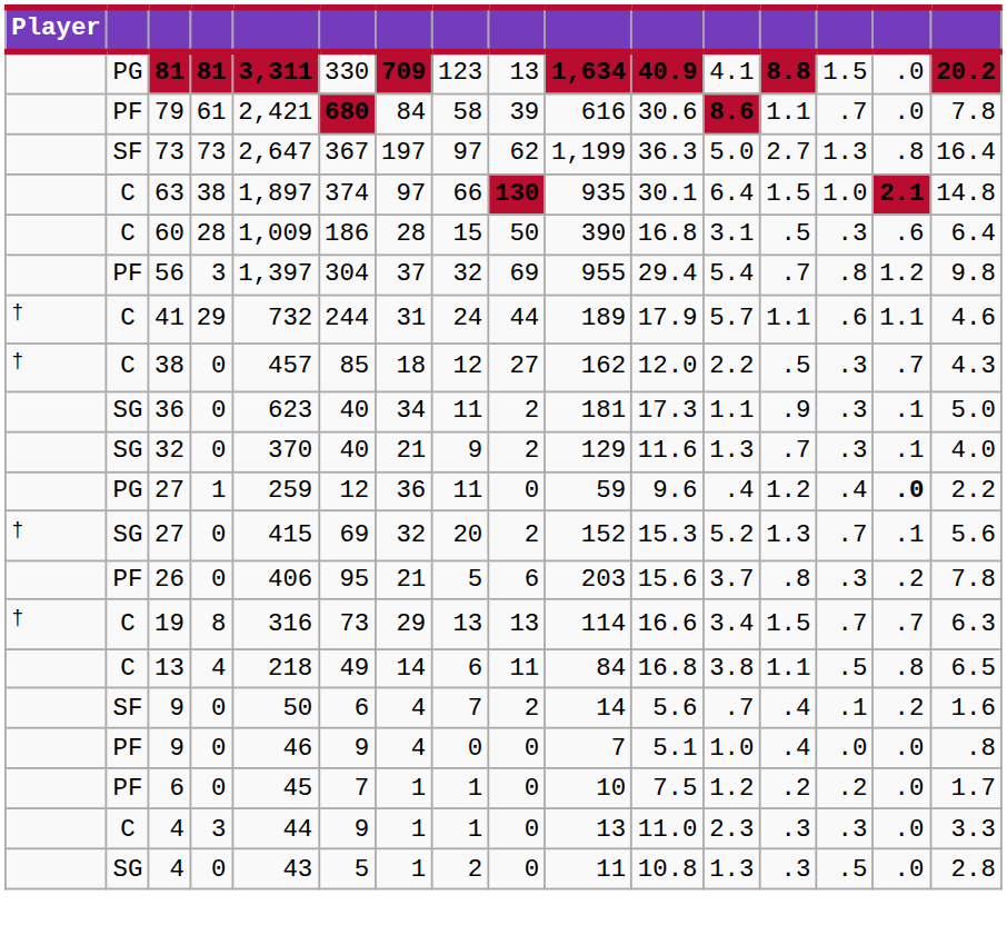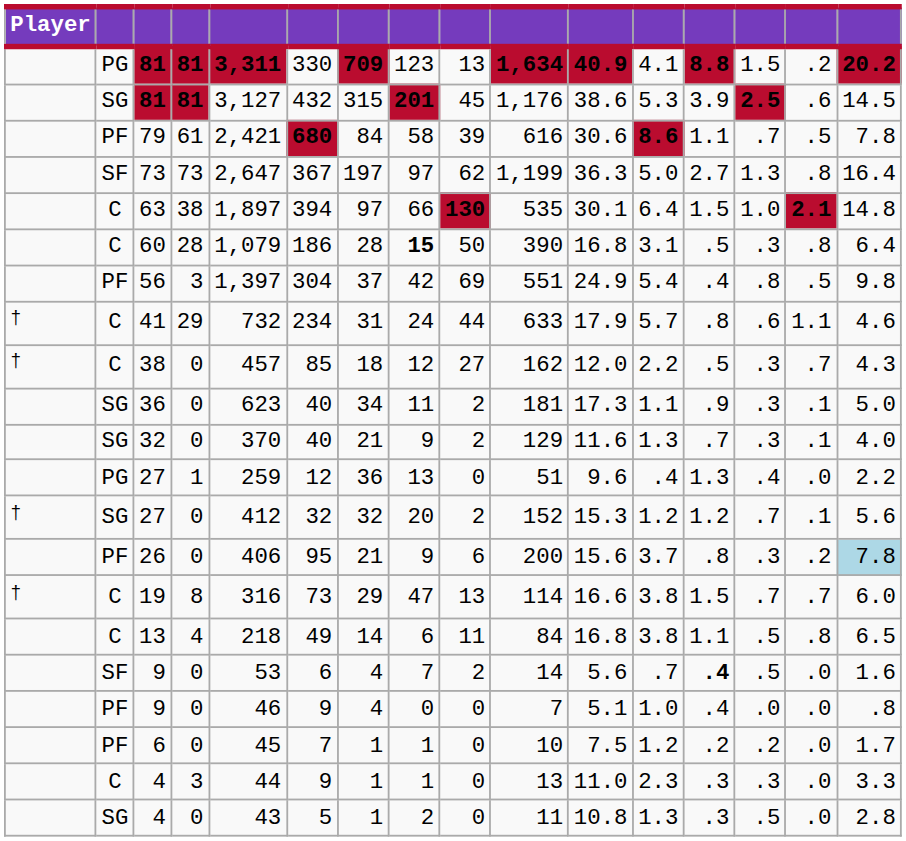 <table class="wikitable sortable" style="font-size: 95%; text-align:right;">
 <tr>
 <th style="background:#753BBD; color:#FFFFFF; border-top:#BA0C2F 3px solid; border-bottom:#BA0C2F 3px solid;">Player</th>
 <th style="background:#753BBD; color:#FFFFFF; border-top:#BA0C2F 3px solid; border-bottom:#BA0C2F 3px solid;"></th>
 <th style="background:#753BBD; color:#FFFFFF; border-top:#BA0C2F 3px solid; border-bottom:#BA0C2F 3px solid;"></th>
 <th style="background:#753BBD; color:#FFFFFF; border-top:#BA0C2F 3px solid; border-bottom:#BA0C2F 3px solid;"></th>
 <th style="background:#753BBD; color:#FFFFFF; border-top:#BA0C2F 3px solid; border-bottom:#BA0C2F 3px solid;"></th>
 <th style="background:#753BBD; color:#FFFFFF; border-top:#BA0C2F 3px solid; border-bottom:#BA0C2F 3px solid;"></th>
 <th style="background:#753BBD; color:#FFFFFF; border-top:#BA0C2F 3px solid; border-bottom:#BA0C2F 3px solid;"></th>
 <th style="background:#753BBD; color:#FFFFFF; border-top:#BA0C2F 3px solid; border-bottom:#BA0C2F 3px solid;"></th>
 <th style="background:#753BBD; color:#FFFFFF; border-top:#BA0C2F 3px solid; border-bottom:#BA0C2F 3px solid;"></th>
 <th style="background:#753BBD; color:#FFFFFF; border-top:#BA0C2F 3px solid; border-bottom:#BA0C2F 3px solid;"></th>
 <th style="background:#753BBD; color:#FFFFFF; border-top:#BA0C2F 3px solid; border-bottom:#BA0C2F 3px solid;"></th>
 <th style="background:#753BBD; color:#FFFFFF; border-top:#BA0C2F 3px solid; border-bottom:#BA0C2F 3px solid;"></th>
 <th style="background:#753BBD; color:#FFFFFF; border-top:#BA0C2F 3px solid; border-bottom:#BA0C2F 3px solid;"></th>
 <th style="background:#753BBD; color:#FFFFFF; border-top:#BA0C2F 3px solid; border-bottom:#BA0C2F 3px solid;"></th>
 <th style="background:#753BBD; color:#FFFFFF; border-top:#BA0C2F 3px solid; border-bottom:#BA0C2F 3px solid;"></th>
 <th style="background:#753BBD; color:#FFFFFF; border-top:#BA0C2F 3px solid; border-bottom:#BA0C2F 3px solid;"></th>
 </tr>
 <tr>
 <td style="text-align:left;"></td>
 <td style="text-align:center;">PG</td>
 <td style="background:#BA0C2F; color:#010101;"><strong>81</strong></td>
 <td style="background:#BA0C2F; color:#010101;"><strong>81</strong></td>
 <td style="background:#BA0C2F; color:#010101;"><strong>3,311</strong></td>
 <td>330</td>
 <td style="background:#BA0C2F; color:#010101;"><strong>709</strong></td>
 <td>123</td>
 <td>13</td>
 <td style="background:#BA0C2F; color:#010101;"><strong>1,634</strong></td>
 <td style="background:#BA0C2F; color:#010101;"><strong>40.9</strong></td>
 <td>4.1</td>
 <td style="background:#BA0C2F; color:#010101;"><strong>8.8</strong></td>
 <td>1.5</td>
-<td>.0</td>
+<td>.2</td>
 <td style="background:#BA0C2F; color:#010101;"><strong>20.2</strong></td>
+</tr>
+<tr>
+<td style="text-align:left;"></td>
+<td style="text-align:center;">SG</td>
+<td style="background:#BA0C2F; color:#010101;"><strong>81</strong></td>
+<td style="background:#BA0C2F; color:#010101;"><strong>81</strong></td>
+<td>3,127</td>
+<td>432</td>
+<td>315</td>
+<td style="background:#BA0C2F; color:#010101;"><strong>201</strong></td>
+<td>45</td>
+<td>1,176</td>
+<td>38.6</td>
+<td>5.3</td>
+<td>3.9</td>
+<td style="background:#BA0C2F; color:#010101;"><strong>2.5</strong></td>
+<td>.6</td>
+<td>14.5</td>
 </tr>
 <tr>
 <td style="text-align:left;"></td>
 <td style="text-align:center;">PF</td>
 <td>79</td>
 <td>61</td>
 <td>2,421</td>
 <td style="background:#BA0C2F; color:#010101;"><strong>680</strong></td>
 <td>84</td>
 <td>58</td>
 <td>39</td>
 <td>616</td>
 <td>30.6</td>
 <td style="background:#BA0C2F; color:#010101;"><strong>8.6</strong></td>
 <td>1.1</td>
 <td>.7</td>
-<td>.0</td>
+<td>.5</td>
 <td>7.8</td>
 </tr>
 <tr>
 <td style="text-align:left;"></td>
 <td style="text-align:center;">SF</td>
 <td>73</td>
 <td>73</td>
 <td>2,647</td>
 <td>367</td>
 <td>197</td>
 <td>97</td>
 <td>62</td>
 <td>1,199</td>
 <td>36.3</td>
 <td>5.0</td>
 <td>2.7</td>
 <td>1.3</td>
 <td>.8</td>
 <td>16.4</td>
 </tr>
 <tr>
 <td style="text-align:left;"></td>
 <td style="text-align:center;">C</td>
 <td>63</td>
 <td>38</td>
 <td>1,897</td>
-<td>374</td>
+<td>394</td>
 <td>97</td>
 <td>66</td>
 <td style="background:#BA0C2F; color:#010101;"><strong>130</strong></td>
-<td>935</td>
+<td>535</td>
 <td>30.1</td>
 <td>6.4</td>
 <td>1.5</td>
 <td>1.0</td>
 <td style="background:#BA0C2F; color:#010101;"><strong>2.1</strong></td>
 <td>14.8</td>
 </tr>
 <tr>
 <td style="text-align:left;"></td>
 <td style="text-align:center;">C</td>
 <td>60</td>
 <td>28</td>
-<td>1,009</td>
+<td>1,079</td>
 <td>186</td>
 <td>28</td>
-<td>15</td>
+<td><strong>15</strong></td>
 <td>50</td>
 <td>390</td>
 <td>16.8</td>
 <td>3.1</td>
 <td>.5</td>
 <td>.3</td>
-<td>.6</td>
+<td>.8</td>
 <td>6.4</td>
 </tr>
 <tr>
 <td style="text-align:left;"></td>
 <td style="text-align:center;">PF</td>
 <td>56</td>
 <td>3</td>
 <td>1,397</td>
 <td>304</td>
 <td>37</td>
-<td>32</td>
+<td>42</td>
 <td>69</td>
-<td>955</td>
-<td>29.4</td>
+<td>551</td>
+<td>24.9</td>
 <td>5.4</td>
-<td>.7</td>
+<td>.4</td>
 <td>.8</td>
-<td>1.2</td>
+<td>.5</td>
 <td>9.8</td>
 </tr>
 <tr>
 <td style="text-align:left;"><sup>†</sup></td>
 <td style="text-align:center;">C</td>
 <td>41</td>
 <td>29</td>
 <td>732</td>
-<td>244</td>
+<td>234</td>
 <td>31</td>
 <td>24</td>
 <td>44</td>
-<td>189</td>
+<td>633</td>
 <td>17.9</td>
 <td>5.7</td>
-<td>1.1</td>
+<td>.8</td>
 <td>.6</td>
 <td>1.1</td>
 <td>4.6</td>
 </tr>
 <tr>
 <td style="text-align:left;"><sup>†</sup></td>
 <td style="text-align:center;">C</td>
 <td>38</td>
 <td>0</td>
 <td>457</td>
 <td>85</td>
 <td>18</td>
 <td>12</td>
 <td>27</td>
 <td>162</td>
 <td>12.0</td>
 <td>2.2</td>
 <td>.5</td>
 <td>.3</td>
 <td>.7</td>
 <td>4.3</td>
 </tr>
 <tr>
 <td style="text-align:left;"></td>
 <td style="text-align:center;">SG</td>
 <td>36</td>
 <td>0</td>
 <td>623</td>
 <td>40</td>
 <td>34</td>
 <td>11</td>
 <td>2</td>
 <td>181</td>
 <td>17.3</td>
 <td>1.1</td>
 <td>.9</td>
 <td>.3</td>
 <td>.1</td>
 <td>5.0</td>
 </tr>
 <tr>
 <td style="text-align:left;"></td>
 <td style="text-align:center;">SG</td>
 <td>32</td>
 <td>0</td>
 <td>370</td>
 <td>40</td>
 <td>21</td>
 <td>9</td>
 <td>2</td>
 <td>129</td>
 <td>11.6</td>
 <td>1.3</td>
 <td>.7</td>
 <td>.3</td>
 <td>.1</td>
 <td>4.0</td>
 </tr>
 <tr>
 <td style="text-align:left;"></td>
 <td style="text-align:center;">PG</td>
 <td>27</td>
 <td>1</td>
 <td>259</td>
 <td>12</td>
 <td>36</td>
-<td>11</td>
+<td>13</td>
 <td>0</td>
-<td>59</td>
+<td>51</td>
 <td>9.6</td>
 <td>.4</td>
-<td>1.2</td>
+<td>1.3</td>
 <td>.4</td>
-<td><strong>.0</strong></td>
+<td>.0</td>
 <td>2.2</td>
 </tr>
 <tr>
 <td style="text-align:left;"><sup>†</sup></td>
 <td style="text-align:center;">SG</td>
 <td>27</td>
 <td>0</td>
-<td>415</td>
-<td>69</td>
+<td>412</td>
+<td>32</td>
 <td>32</td>
 <td>20</td>
 <td>2</td>
 <td>152</td>
 <td>15.3</td>
-<td>5.2</td>
-<td>1.3</td>
+<td>1.2</td>
+<td>1.2</td>
 <td>.7</td>
 <td>.1</td>
 <td>5.6</td>
 </tr>
 <tr>
 <td style="text-align:left;"></td>
 <td style="text-align:center;">PF</td>
 <td>26</td>
 <td>0</td>
 <td>406</td>
 <td>95</td>
 <td>21</td>
-<td>5</td>
+<td>9</td>
 <td>6</td>
-<td>203</td>
+<td>200</td>
 <td>15.6</td>
 <td>3.7</td>
 <td>.8</td>
 <td>.3</td>
 <td>.2</td>
-<td>7.8</td>
+<td style="background: lightblue;">7.8</td>
 </tr>
 <tr>
 <td style="text-align:left;"><sup>†</sup></td>
 <td style="text-align:center;">C</td>
 <td>19</td>
 <td>8</td>
 <td>316</td>
 <td>73</td>
 <td>29</td>
-<td>13</td>
+<td>47</td>
 <td>13</td>
 <td>114</td>
 <td>16.6</td>
-<td>3.4</td>
+<td>3.8</td>
 <td>1.5</td>
 <td>.7</td>
 <td>.7</td>
-<td>6.3</td>
+<td>6.0</td>
 </tr>
 <tr>
 <td style="text-align:left;"></td>
 <td style="text-align:center;">C</td>
 <td>13</td>
 <td>4</td>
 <td>218</td>
 <td>49</td>
 <td>14</td>
 <td>6</td>
 <td>11</td>
 <td>84</td>
 <td>16.8</td>
 <td>3.8</td>
 <td>1.1</td>
 <td>.5</td>
 <td>.8</td>
 <td>6.5</td>
 </tr>
 <tr>
 <td style="text-align:left;"></td>
 <td style="text-align:center;">SF</td>
 <td>9</td>
 <td>0</td>
-<td>50</td>
+<td>53</td>
 <td>6</td>
 <td>4</td>
 <td>7</td>
 <td>2</td>
 <td>14</td>
 <td>5.6</td>
 <td>.7</td>
-<td>.4</td>
-<td>.1</td>
-<td>.2</td>
+<td><strong>.4</strong></td>
+<td>.5</td>
+<td>.0</td>
 <td>1.6</td>
 </tr>
 <tr>
 <td style="text-align:left;"></td>
 <td style="text-align:center;">PF</td>
 <td>9</td>
 <td>0</td>
 <td>46</td>
 <td>9</td>
 <td>4</td>
 <td>0</td>
 <td>0</td>
 <td>7</td>
 <td>5.1</td>
 <td>1.0</td>
 <td>.4</td>
 <td>.0</td>
 <td>.0</td>
 <td>.8</td>
 </tr>
 <tr>
 <td style="text-align:left;"></td>
 <td style="text-align:center;">PF</td>
 <td>6</td>
 <td>0</td>
 <td>45</td>
 <td>7</td>
 <td>1</td>
 <td>1</td>
 <td>0</td>
 <td>10</td>
 <td>7.5</td>
 <td>1.2</td>
 <td>.2</td>
 <td>.2</td>
 <td>.0</td>
 <td>1.7</td>
 </tr>
 <tr>
 <td style="text-align:left;"></td>
 <td style="text-align:center;">C</td>
 <td>4</td>
 <td>3</td>
 <td>44</td>
 <td>9</td>
 <td>1</td>
 <td>1</td>
 <td>0</td>
 <td>13</td>
 <td>11.0</td>
 <td>2.3</td>
 <td>.3</td>
 <td>.3</td>
 <td>.0</td>
 <td>3.3</td>
 </tr>
 <tr>
 <td style="text-align:left;"></td>
 <td style="text-align:center;">SG</td>
 <td>4</td>
 <td>0</td>
 <td>43</td>
 <td>5</td>
 <td>1</td>
 <td>2</td>
 <td>0</td>
 <td>11</td>
 <td>10.8</td>
 <td>1.3</td>
 <td>.3</td>
 <td>.5</td>
 <td>.0</td>
 <td>2.8</td>
 </tr>
 </table>
